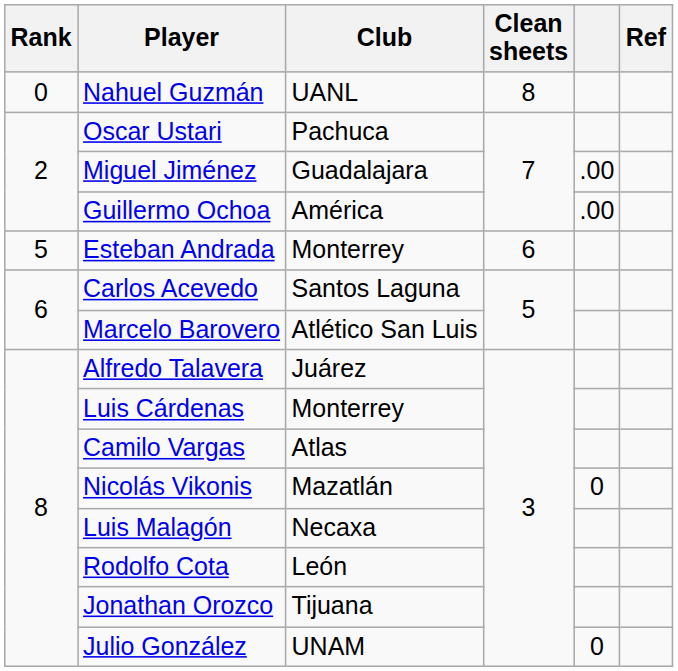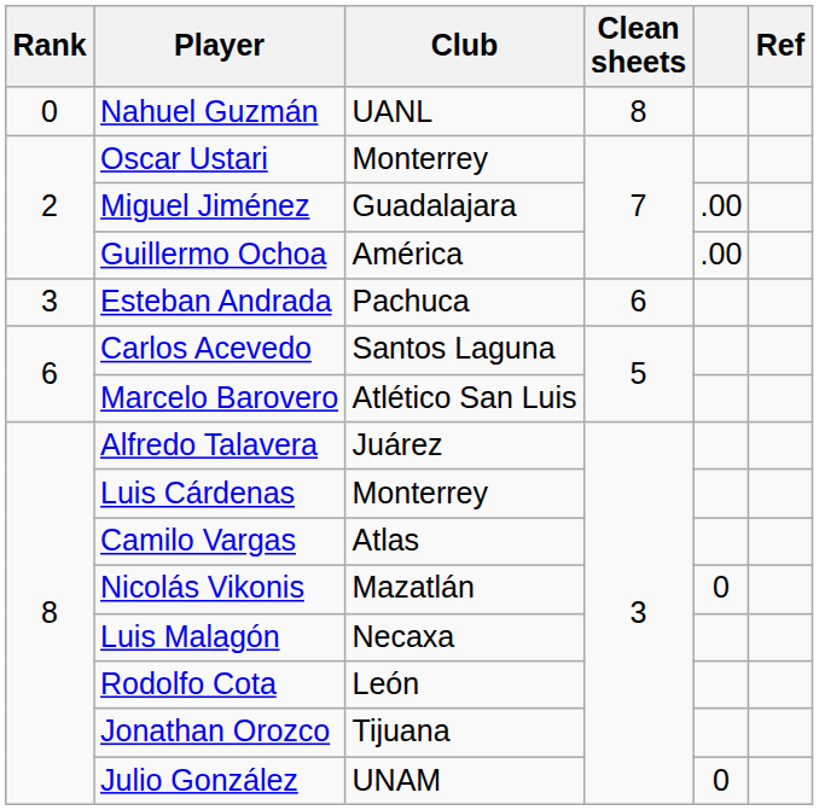 <table class="wikitable" style="text-align:center">
 <tr>
 <th>Rank</th>
 <th>Player</th>
 <th>Club</th>
 <th>Clean<br>sheets</th>
 <th></th>
 <th>Ref</th>
 </tr>
 <tr>
 <td rowspan="1">0</td>
 <td align="left"> <a href='#'>Nahuel Guzmán</a></td>
 <td align="left">UANL</td>
 <td rowspan="1">8</td>
 <td></td>
 <td></td>
 </tr>
 <tr>
 <td rowspan="3">2</td>
 <td align="left"> <a href='#'>Oscar Ustari</a></td>
-<td align="left">Pachuca</td>
+<td align="left">Monterrey</td>
 <td rowspan="3">7</td>
 <td></td>
 <td></td>
 </tr>
 <tr>
 <td align="left"> <a href='#'>Miguel Jiménez</a></td>
 <td align="left">Guadalajara</td>
 <td>.00</td>
 <td></td>
 </tr>
 <tr>
 <td align="left"> <a href='#'>Guillermo Ochoa</a></td>
 <td align="left">América</td>
 <td>.00</td>
 <td></td>
 </tr>
 <tr>
-<td rowspan="1">5</td>
+<td rowspan="1">3</td>
 <td align="left"> <a href='#'>Esteban Andrada</a></td>
-<td align="left">Monterrey</td>
+<td align="left">Pachuca</td>
 <td rowspan="1">6</td>
 <td></td>
 <td></td>
 </tr>
 <tr>
 <td rowspan="2">6</td>
 <td align="left"> <a href='#'>Carlos Acevedo</a></td>
 <td align="left">Santos Laguna</td>
 <td rowspan="2">5</td>
 <td></td>
 <td></td>
 </tr>
 <tr>
 <td align="left"> <a href='#'>Marcelo Barovero</a></td>
 <td align="left">Atlético San Luis</td>
 <td></td>
 <td></td>
 </tr>
 <tr>
 <td rowspan="8">8</td>
 <td align="left"> <a href='#'>Alfredo Talavera</a></td>
 <td align="left">Juárez</td>
 <td rowspan="8">3</td>
 <td></td>
 <td></td>
 </tr>
 <tr>
 <td align="left"> <a href='#'>Luis Cárdenas</a></td>
 <td align="left">Monterrey</td>
 <td></td>
 <td></td>
 </tr>
 <tr>
 <td align="left"> <a href='#'>Camilo Vargas</a></td>
 <td align="left">Atlas</td>
 <td></td>
 <td></td>
 </tr>
 <tr>
 <td align="left"> <a href='#'>Nicolás Vikonis</a></td>
 <td align="left">Mazatlán</td>
 <td>0</td>
 <td></td>
 </tr>
 <tr>
 <td align="left"> <a href='#'>Luis Malagón</a></td>
 <td align="left">Necaxa</td>
 <td></td>
 <td></td>
 </tr>
 <tr>
 <td align="left"> <a href='#'>Rodolfo Cota</a></td>
 <td align="left">León</td>
 <td></td>
 <td></td>
 </tr>
 <tr>
 <td align="left"> <a href='#'>Jonathan Orozco</a></td>
 <td align="left">Tijuana</td>
 <td></td>
 <td></td>
 </tr>
 <tr>
 <td align="left"> <a href='#'>Julio González</a></td>
 <td align="left">UNAM</td>
 <td>0</td>
 <td></td>
 </tr>
 </table>
